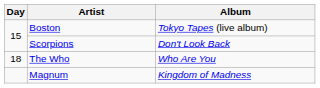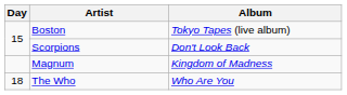 <table class="wikitable" border="1">
 <tr>
 <th>Day</th>
 <th width="200">Artist</th>
 <th width="250">Album</th>
 </tr>
 <tr>
 <td rowspan="2" style="text-align:center;">15</td>
 <td><a href='#'>Boston</a></td>
 <td><em><a href='#'>Tokyo Tapes</a></em> (live album)</td>
 </tr>
 <tr>
 <td><a href='#'>Scorpions</a></td>
 <td><em><a href='#'>Don't Look Back</a></em></td>
 </tr>
 <tr>
+<td style="text-align:center;" rowspan="1"></td>
+<td><a href='#'>Magnum</a></td>
+<td><em><a href='#'>Kingdom of Madness</a></em></td>
+</tr>
+<tr>
 <td style="text-align:center;" rowspan="1">18</td>
 <td><a href='#'>The Who</a></td>
 <td><em><a href='#'>Who Are You</a></em></td>
 </tr>
-<tr>
-<td style="text-align:center;" rowspan="1"></td>
-<td><a href='#'>Magnum</a></td>
-<td><em><a href='#'>Kingdom of Madness</a></em></td>
-</tr>
 </table>
